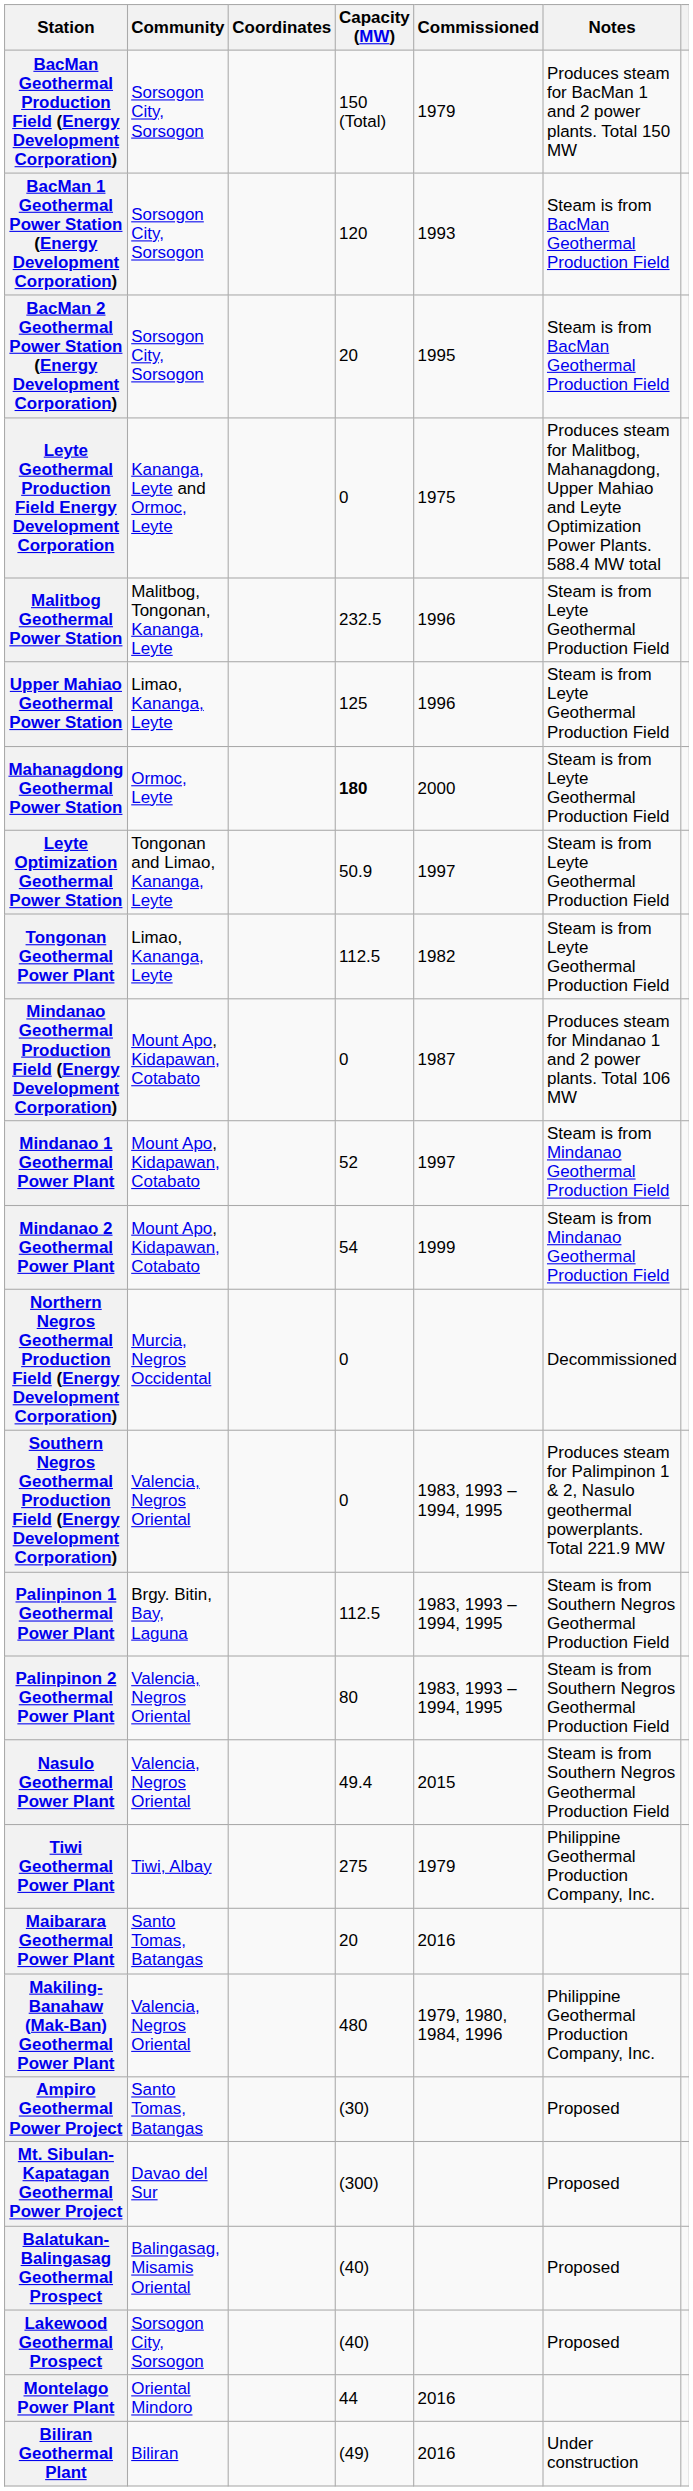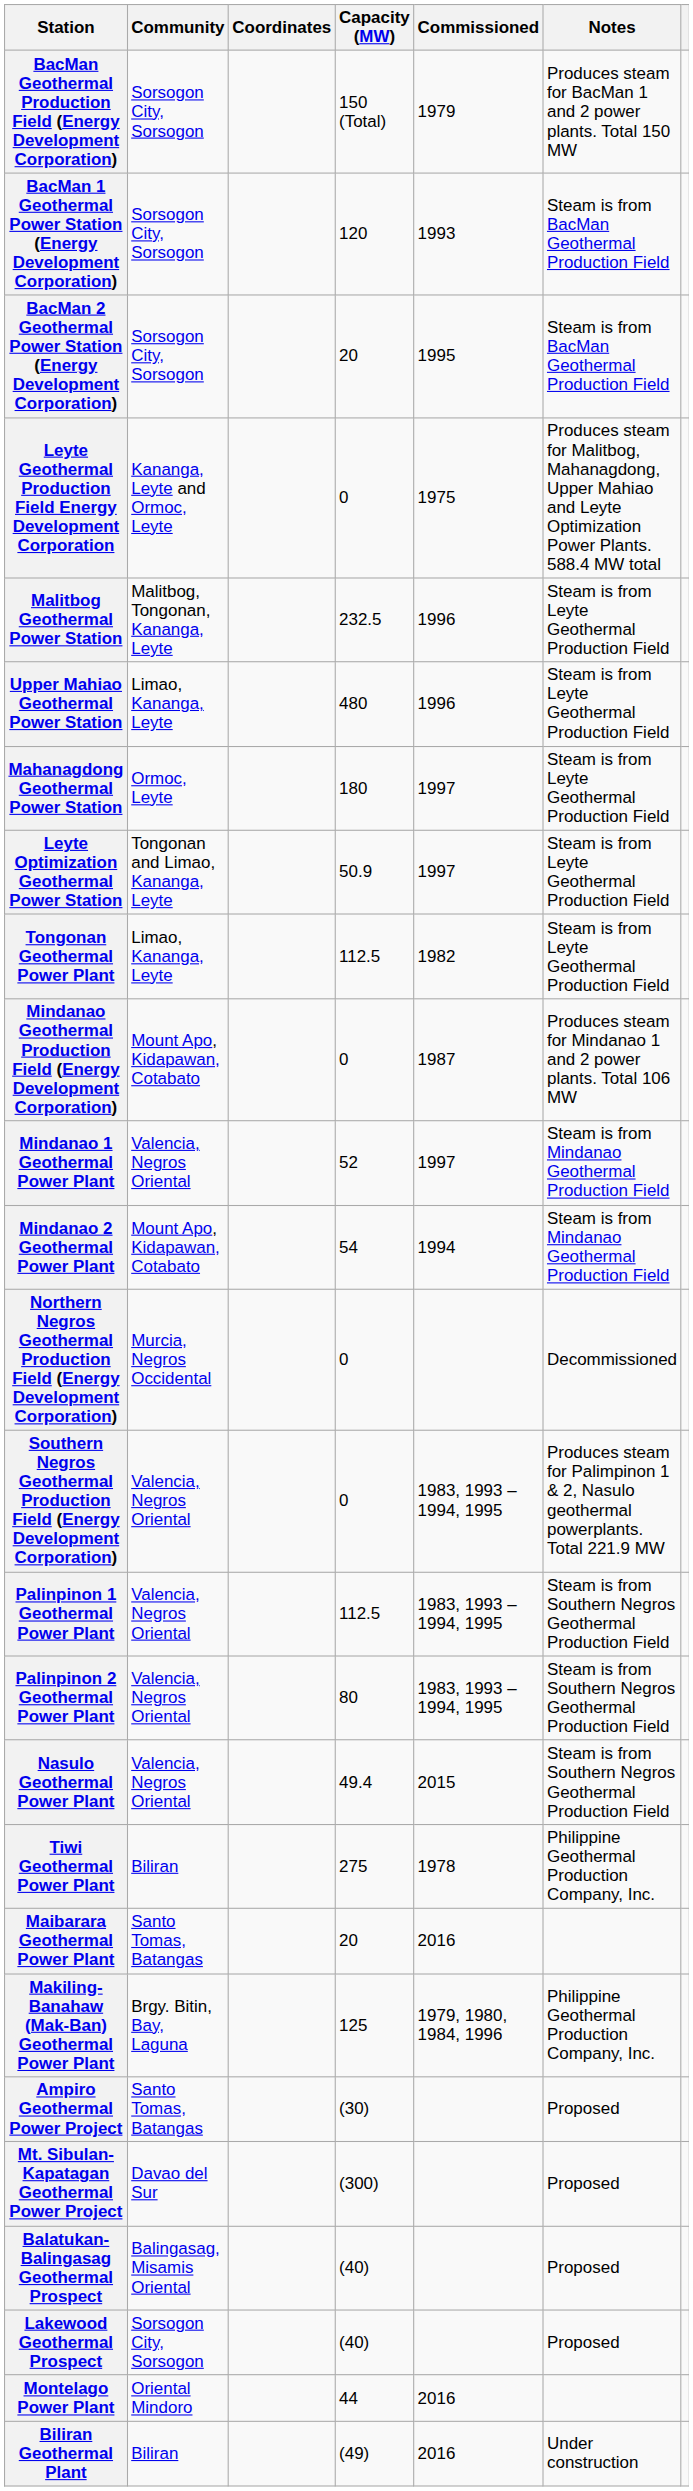 <table class="wikitable sortable plainrowheaders">
 <tr>
 <th scope="col">Station</th>
 <th scope="col">Community</th>
 <th scope="col">Coordinates</th>
 <th scope="col">Capacity (<a href='#'>MW</a>)</th>
 <th scope="col">Commissioned</th>
 <th scope="col" class="unsortable">Notes</th>
 <th scope="col" class="unsortable"></th>
 </tr>
 <tr>
 <th scope="row"><a href='#'>BacMan Geothermal Production Field</a> (<a href='#'>Energy Development Corporation</a>)</th>
 <td><a href='#'>Sorsogon City, Sorsogon</a></td>
 <td></td>
 <td>150 (Total)</td>
 <td>1979</td>
 <td>Produces steam for BacMan 1 and 2 power plants. Total 150 MW</td>
 <td></td>
 </tr>
 <tr>
 <th scope="row"><a href='#'>BacMan 1 Geothermal Power Station</a> (<a href='#'>Energy Development Corporation</a>)</th>
 <td><a href='#'>Sorsogon City, Sorsogon</a></td>
 <td></td>
 <td>120</td>
 <td>1993</td>
 <td>Steam is from <a href='#'>BacMan Geothermal Production Field</a></td>
 <td></td>
 </tr>
 <tr>
 <th scope="row"><a href='#'>BacMan 2 Geothermal Power Station</a> (<a href='#'>Energy Development Corporation</a>)</th>
 <td><a href='#'>Sorsogon City, Sorsogon</a></td>
 <td></td>
 <td>20</td>
 <td>1995</td>
 <td>Steam is from <a href='#'>BacMan Geothermal Production Field</a></td>
 <td></td>
 </tr>
 <tr>
 <th scope="row"><a href='#'>Leyte Geothermal Production Field Energy Development Corporation</a></th>
 <td><a href='#'>Kananga, Leyte</a> and <a href='#'>Ormoc, Leyte</a></td>
 <td></td>
 <td>0</td>
 <td>1975</td>
 <td>Produces steam for Malitbog, Mahanagdong, Upper Mahiao and Leyte Optimization Power Plants. 588.4 MW total</td>
 <td></td>
 </tr>
 <tr>
 <th scope="row"><a href='#'>Malitbog Geothermal Power Station</a></th>
 <td>Malitbog, Tongonan, <a href='#'>Kananga, Leyte</a></td>
 <td></td>
 <td>232.5</td>
 <td>1996</td>
 <td>Steam is from Leyte Geothermal Production Field</td>
 <td></td>
 </tr>
 <tr>
 <th scope="row"><a href='#'>Upper Mahiao Geothermal Power Station</a></th>
 <td>Limao, <a href='#'>Kananga, Leyte</a></td>
 <td></td>
-<td>125</td>
+<td>480</td>
 <td>1996</td>
 <td>Steam is from Leyte Geothermal Production Field</td>
 <td></td>
 </tr>
 <tr>
 <th scope="row"><a href='#'>Mahanagdong Geothermal Power Station</a></th>
 <td><a href='#'>Ormoc, Leyte</a></td>
 <td></td>
-<td><strong>180</strong></td>
-<td>2000</td>
+<td>180</td>
+<td>1997</td>
 <td>Steam is from Leyte Geothermal Production Field</td>
 <td></td>
 </tr>
 <tr>
 <th scope="row"><a href='#'>Leyte Optimization Geothermal Power Station</a></th>
 <td>Tongonan and Limao, <a href='#'>Kananga, Leyte</a></td>
 <td></td>
 <td>50.9</td>
 <td>1997</td>
 <td>Steam is from Leyte Geothermal Production Field</td>
 <td></td>
 </tr>
 <tr>
 <th scope="row"><a href='#'>Tongonan Geothermal Power Plant</a></th>
 <td>Limao, <a href='#'>Kananga, Leyte</a></td>
 <td></td>
 <td>112.5</td>
 <td>1982</td>
 <td>Steam is from Leyte Geothermal Production Field</td>
 <td></td>
 </tr>
 <tr>
 <th scope="row"><a href='#'>Mindanao Geothermal Production Field</a> (<a href='#'>Energy Development Corporation</a>)</th>
 <td><a href='#'>Mount Apo</a>, <a href='#'>Kidapawan, Cotabato</a></td>
 <td></td>
 <td>0</td>
 <td>1987</td>
 <td>Produces steam for Mindanao 1 and 2 power plants. Total 106 MW</td>
 <td></td>
 </tr>
 <tr>
 <th scope="row"><a href='#'>Mindanao 1 Geothermal Power Plant</a></th>
-<td><a href='#'>Mount Apo</a>, <a href='#'>Kidapawan, Cotabato</a></td>
+<td><a href='#'>Valencia, Negros Oriental</a></td>
 <td></td>
 <td>52</td>
 <td>1997</td>
 <td>Steam is from <a href='#'>Mindanao Geothermal Production Field</a></td>
 <td></td>
 </tr>
 <tr>
 <th scope="row"><a href='#'>Mindanao 2 Geothermal Power Plant</a></th>
 <td><a href='#'>Mount Apo</a>, <a href='#'>Kidapawan, Cotabato</a></td>
 <td></td>
 <td>54</td>
-<td>1999</td>
+<td>1994</td>
 <td>Steam is from <a href='#'>Mindanao Geothermal Production Field</a></td>
 <td></td>
 </tr>
 <tr>
 <th scope="row"><a href='#'>Northern Negros Geothermal Production Field</a> (<a href='#'>Energy Development Corporation</a>)</th>
 <td><a href='#'>Murcia, Negros Occidental</a></td>
 <td></td>
 <td>0</td>
 <td></td>
 <td>Decommissioned</td>
 <td></td>
 </tr>
 <tr>
 <th scope="row"><a href='#'>Southern Negros Geothermal Production Field</a> (<a href='#'>Energy Development Corporation</a>)</th>
 <td><a href='#'>Valencia, Negros Oriental</a></td>
 <td></td>
 <td>0</td>
 <td>1983, 1993 – 1994, 1995</td>
 <td>Produces steam for Palimpinon 1 & 2, Nasulo geothermal powerplants. Total 221.9 MW</td>
 <td></td>
 </tr>
 <tr>
 <th scope="row"><a href='#'>Palinpinon 1 Geothermal Power Plant</a></th>
-<td>Brgy. Bitin, <a href='#'>Bay, Laguna</a></td>
+<td><a href='#'>Valencia, Negros Oriental</a></td>
 <td></td>
 <td>112.5</td>
 <td>1983, 1993 – 1994, 1995</td>
 <td>Steam is from Southern Negros Geothermal Production Field</td>
 <td></td>
 </tr>
 <tr>
 <th scope="row"><a href='#'>Palinpinon 2 Geothermal Power Plant</a></th>
 <td><a href='#'>Valencia, Negros Oriental</a></td>
 <td></td>
 <td>80</td>
 <td>1983, 1993 – 1994, 1995</td>
 <td>Steam is from Southern Negros Geothermal Production Field</td>
 <td></td>
 </tr>
 <tr>
 <th scope="row"><a href='#'>Nasulo Geothermal Power Plant</a></th>
 <td><a href='#'>Valencia, Negros Oriental</a></td>
 <td></td>
 <td>49.4</td>
 <td>2015</td>
 <td>Steam is from Southern Negros Geothermal Production Field</td>
 <td></td>
 </tr>
 <tr>
 <th scope="row"><a href='#'>Tiwi Geothermal Power Plant</a></th>
-<td><a href='#'>Tiwi, Albay</a></td>
+<td><a href='#'>Biliran</a></td>
 <td></td>
 <td>275</td>
-<td>1979</td>
+<td>1978</td>
 <td>Philippine Geothermal Production Company, Inc.</td>
 <td></td>
 </tr>
 <tr>
 <th scope="row"><a href='#'>Maibarara Geothermal Power Plant</a></th>
 <td><a href='#'>Santo Tomas, Batangas</a></td>
 <td></td>
 <td>20</td>
 <td>2016</td>
 <td></td>
 <td></td>
 </tr>
 <tr>
 <th scope="row"><a href='#'>Makiling-Banahaw (Mak-Ban) Geothermal Power Plant</a></th>
-<td><a href='#'>Valencia, Negros Oriental</a></td>
+<td>Brgy. Bitin, <a href='#'>Bay, Laguna</a></td>
 <td></td>
-<td>480</td>
+<td>125</td>
 <td>1979, 1980, 1984, 1996</td>
 <td>Philippine Geothermal Production Company, Inc.</td>
 <td></td>
 </tr>
 <tr>
 <th scope="row"><a href='#'>Ampiro Geothermal Power Project</a></th>
 <td><a href='#'>Santo Tomas, Batangas</a></td>
 <td></td>
 <td>(30)</td>
 <td></td>
 <td>Proposed</td>
 <td></td>
 </tr>
 <tr>
 <th scope="row"><a href='#'>Mt. Sibulan-Kapatagan Geothermal Power Project</a></th>
 <td><a href='#'>Davao del Sur</a></td>
 <td></td>
 <td>(300)</td>
 <td></td>
 <td>Proposed</td>
 <td></td>
 </tr>
 <tr>
 <th scope="row"><a href='#'>Balatukan-Balingasag Geothermal Prospect</a></th>
 <td><a href='#'>Balingasag, Misamis Oriental</a></td>
 <td></td>
 <td>(40)</td>
 <td></td>
 <td>Proposed</td>
 <td></td>
 </tr>
 <tr>
 <th scope="row"><a href='#'>Lakewood Geothermal Prospect</a></th>
 <td><a href='#'>Sorsogon City, Sorsogon</a></td>
 <td></td>
 <td>(40)</td>
 <td></td>
 <td>Proposed</td>
 <td></td>
 </tr>
 <tr>
 <th scope="row"><a href='#'>Montelago Power Plant</a></th>
 <td><a href='#'>Oriental Mindoro</a></td>
 <td></td>
 <td>44</td>
 <td>2016</td>
 <td></td>
 <td></td>
 </tr>
 <tr>
 <th scope="row"><a href='#'>Biliran Geothermal Plant</a></th>
 <td><a href='#'>Biliran</a></td>
 <td></td>
 <td>(49)</td>
 <td>2016</td>
 <td>Under construction</td>
 <td></td>
 </tr>
 </table>
